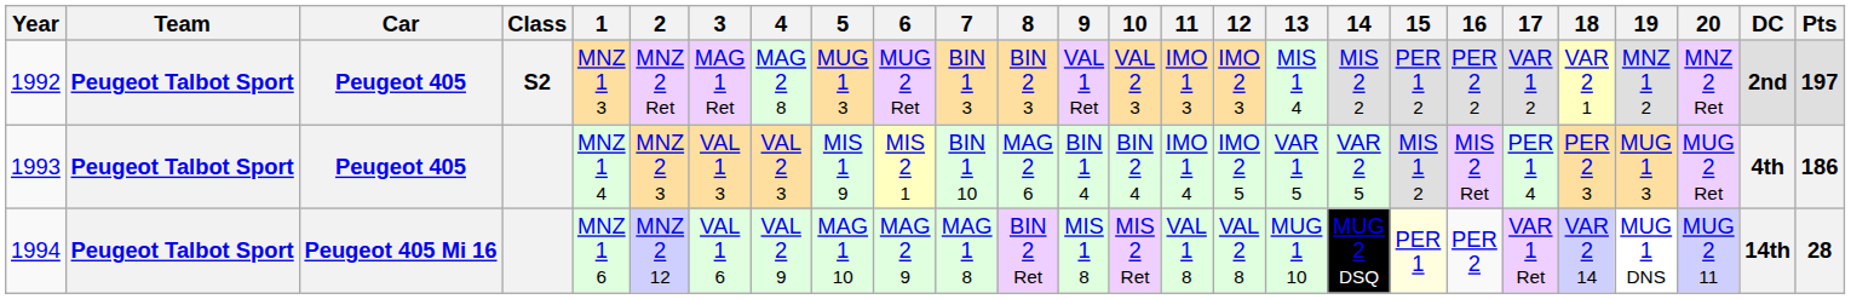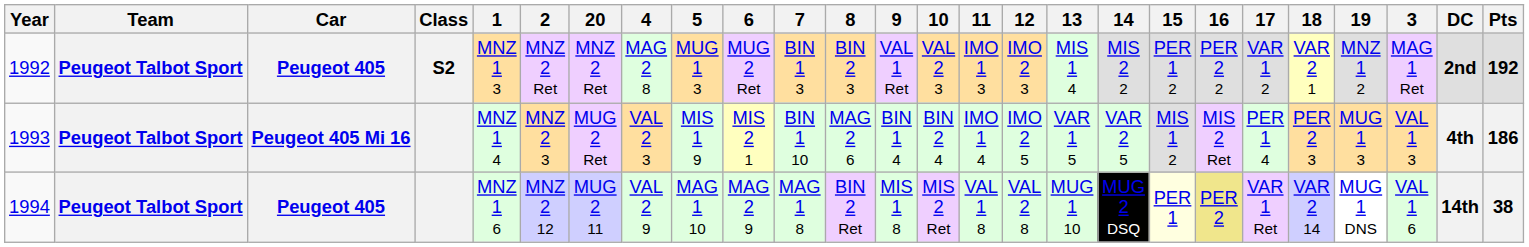 <table class="wikitable" style="text-align:center; font-size:85%">
 <tr>
 <th>Year</th>
 <th>Team</th>
 <th>Car</th>
 <th>Class</th>
 <th>1</th>
 <th>2</th>
-<th>3</th>
+<th>20</th>
 <th>4</th>
 <th>5</th>
 <th>6</th>
 <th>7</th>
 <th>8</th>
 <th>9</th>
 <th>10</th>
 <th>11</th>
 <th>12</th>
 <th>13</th>
 <th>14</th>
 <th>15</th>
 <th>16</th>
 <th>17</th>
 <th>18</th>
 <th>19</th>
-<th>20</th>
+<th>3</th>
 <th>DC</th>
 <th>Pts</th>
 </tr>
 <tr>
 <td><a href='#'>1992</a></td>
 <th nowrap><a href='#'>Peugeot Talbot Sport</a></th>
 <th nowrap><a href='#'>Peugeot 405</a></th>
 <th>S2</th>
 <td style="background:#FFDF9F;"><a href='#'>MNZ<br>1</a><br><small>3</small></td>
 <td style="background:#EFCFFF;"><a href='#'>MNZ<br>2</a><br><small>Ret</small></td>
-<td style="background:#EFCFFF;"><a href='#'>MAG<br>1</a><br><small>Ret</small></td>
+<td style="background:#EFCFFF;"><a href='#'>MNZ<br>2</a><br><small>Ret</small></td>
 <td style="background:#DFFFDF;"><a href='#'>MAG<br>2</a><br><small>8</small></td>
 <td style="background:#FFDF9F;"><a href='#'>MUG<br>1</a><br><small>3</small></td>
 <td style="background:#EFCFFF;"><a href='#'>MUG<br>2</a><br><small>Ret</small></td>
 <td style="background:#FFDF9F;"><a href='#'>BIN<br>1</a><br><small>3</small></td>
 <td style="background:#FFDF9F;"><a href='#'>BIN<br>2</a><br><small>3</small></td>
 <td style="background:#EFCFFF;"><a href='#'>VAL<br>1</a><br><small>Ret</small></td>
 <td style="background:#FFDF9F;"><a href='#'>VAL<br>2</a><br><small>3</small></td>
 <td style="background:#FFDF9F;"><a href='#'>IMO<br>1</a><br><small>3</small></td>
 <td style="background:#FFDF9F;"><a href='#'>IMO<br>2</a><br><small>3</small></td>
 <td style="background:#DFFFDF;"><a href='#'>MIS<br>1</a><br><small>4</small></td>
 <td style="background:#DFDFDF;"><a href='#'>MIS<br>2</a><br><small>2</small></td>
 <td style="background:#DFDFDF;"><a href='#'>PER<br>1</a><br><small>2</small></td>
 <td style="background:#DFDFDF;"><a href='#'>PER<br>2</a><br><small>2</small></td>
 <td style="background:#DFDFDF;"><a href='#'>VAR<br>1</a><br><small>2</small></td>
 <td style="background:#FFFFBF;"><a href='#'>VAR<br>2</a><br><small>1</small></td>
 <td style="background:#DFDFDF;"><a href='#'>MNZ<br>1</a><br><small>2</small></td>
-<td style="background:#EFCFFF;"><a href='#'>MNZ<br>2</a><br><small>Ret</small></td>
+<td style="background:#EFCFFF;"><a href='#'>MAG<br>1</a><br><small>Ret</small></td>
 <th style="background:#DFDFDF;">2nd</th>
-<th style="background:#DFDFDF;">197</th>
+<th style="background:#DFDFDF;">192</th>
 </tr>
 <tr>
 <td><a href='#'>1993</a></td>
 <th nowrap><a href='#'>Peugeot Talbot Sport</a></th>
-<th nowrap><a href='#'>Peugeot 405</a></th>
+<th nowrap><a href='#'>Peugeot 405 Mi 16</a></th>
 <th></th>
 <td style="background:#DFFFDF;"><a href='#'>MNZ<br>1</a><br><small>4</small></td>
 <td style="background:#FFDF9F;"><a href='#'>MNZ<br>2</a><br><small>3</small></td>
-<td style="background:#FFDF9F;"><a href='#'>VAL<br>1</a><br><small>3</small></td>
+<td style="background:#EFCFFF;"><a href='#'>MUG<br>2</a><br><small>Ret</small></td>
 <td style="background:#FFDF9F;"><a href='#'>VAL<br>2</a><br><small>3</small></td>
 <td style="background:#DFFFDF;"><a href='#'>MIS<br>1</a><br><small>9</small></td>
 <td style="background:#FFFFBF;"><a href='#'>MIS<br>2</a><br><small>1</small></td>
 <td style="background:#DFFFDF;"><a href='#'>BIN<br>1</a><br><small>10</small></td>
 <td style="background:#DFFFDF;"><a href='#'>MAG<br>2</a><br><small>6</small></td>
 <td style="background:#DFFFDF;"><a href='#'>BIN<br>1</a><br><small>4</small></td>
 <td style="background:#DFFFDF;"><a href='#'>BIN<br>2</a><br><small>4</small></td>
 <td style="background:#DFFFDF;"><a href='#'>IMO<br>1</a><br><small>4</small></td>
 <td style="background:#DFFFDF;"><a href='#'>IMO<br>2</a><br><small>5</small></td>
 <td style="background:#DFFFDF;"><a href='#'>VAR<br>1</a><br><small>5</small></td>
 <td style="background:#DFFFDF;"><a href='#'>VAR<br>2</a><br><small>5</small></td>
 <td style="background:#DFDFDF;"><a href='#'>MIS<br>1</a><br><small>2</small></td>
 <td style="background:#EFCFFF;"><a href='#'>MIS<br>2</a><br><small>Ret</small></td>
 <td style="background:#DFFFDF;"><a href='#'>PER<br>1</a><br><small>4</small></td>
 <td style="background:#FFDF9F;"><a href='#'>PER<br>2</a><br><small>3</small></td>
 <td style="background:#FFDF9F;"><a href='#'>MUG<br>1</a><br><small>3</small></td>
-<td style="background:#EFCFFF;"><a href='#'>MUG<br>2</a><br><small>Ret</small></td>
+<td style="background:#FFDF9F;"><a href='#'>VAL<br>1</a><br><small>3</small></td>
 <th>4th</th>
 <th>186</th>
 </tr>
 <tr>
 <td><a href='#'>1994</a></td>
 <th nowrap><a href='#'>Peugeot Talbot Sport</a></th>
-<th nowrap><a href='#'>Peugeot 405 Mi 16</a></th>
+<th nowrap><a href='#'>Peugeot 405</a></th>
 <th></th>
 <td style="background:#DFFFDF;"><a href='#'>MNZ<br>1</a><br><small>6</small></td>
 <td style="background:#CFCFFF;"><a href='#'>MNZ<br>2</a><br><small>12</small></td>
-<td style="background:#DFFFDF;"><a href='#'>VAL<br>1</a><br><small>6</small></td>
+<td style="background:#CFCFFF;"><a href='#'>MUG<br>2</a><br><small>11</small></td>
 <td style="background:#DFFFDF;"><a href='#'>VAL<br>2</a><br><small>9</small></td>
 <td style="background:#DFFFDF;"><a href='#'>MAG<br>1</a><br><small>10</small></td>
 <td style="background:#DFFFDF;"><a href='#'>MAG<br>2</a><br><small>9</small></td>
 <td style="background:#DFFFDF;"><a href='#'>MAG<br>1</a><br><small>8</small></td>
 <td style="background:#EFCFFF;"><a href='#'>BIN<br>2</a><br><small>Ret</small></td>
 <td style="background:#DFFFDF;"><a href='#'>MIS<br>1</a><br><small>8</small></td>
 <td style="background:#EFCFFF;"><a href='#'>MIS<br>2</a><br><small>Ret</small></td>
 <td style="background:#DFFFDF;"><a href='#'>VAL<br>1</a><br><small>8</small></td>
 <td style="background:#DFFFDF;"><a href='#'>VAL<br>2</a><br><small>8</small></td>
 <td style="background:#DFFFDF;"><a href='#'>MUG<br>1</a><br><small>10</small></td>
 <td style="background:black; color:white"><a href='#'><span>MUG<br>2</span></a><br><small>DSQ</small></td>
 <td style="background: lightyellow;"><a href='#'>PER<br>1</a></td>
-<td><a href='#'>PER<br>2</a></td>
+<td style="background: khaki;"><a href='#'>PER<br>2</a></td>
 <td style="background:#EFCFFF;"><a href='#'>VAR<br>1</a><br><small>Ret</small></td>
 <td style="background:#CFCFFF;"><a href='#'>VAR<br>2</a><br><small>14</small></td>
 <td style="background:#FFFFFF;"><a href='#'>MUG<br>1</a><br><small>DNS</small></td>
-<td style="background:#CFCFFF;"><a href='#'>MUG<br>2</a><br><small>11</small></td>
+<td style="background:#DFFFDF;"><a href='#'>VAL<br>1</a><br><small>6</small></td>
 <th>14th</th>
-<th>28</th>
+<th>38</th>
 </tr>
 </table>
